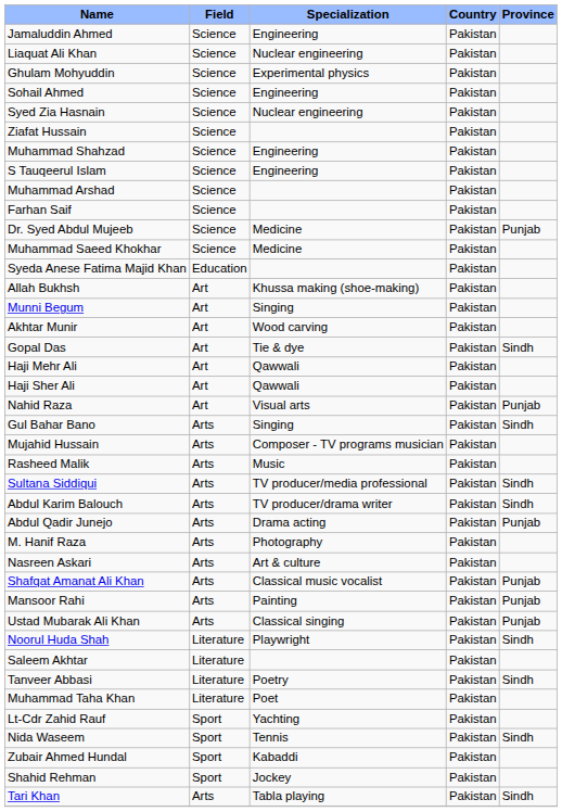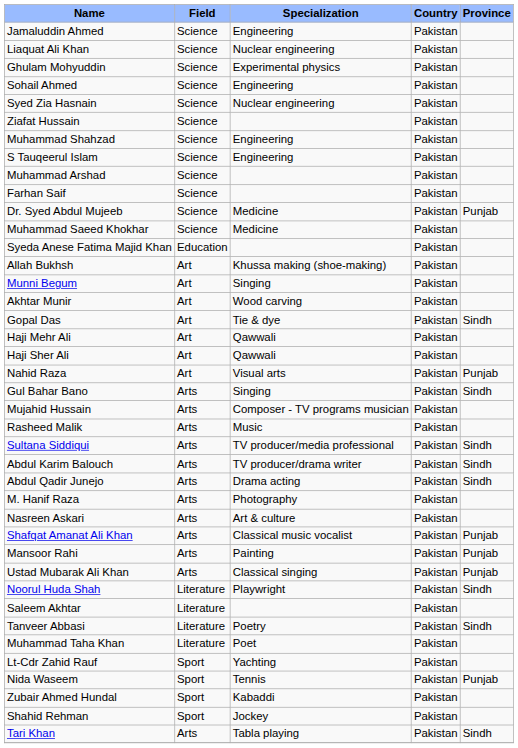 <table class="wikitable">
 <tr>
 <th style="background:#9BF"><span>Name</span></th>
 <th style="background:#9BF"><span>Field</span></th>
 <th style="background:#9BF"><span>Specialization</span></th>
 <th style="background:#9BF"><span>Country</span></th>
 <th style="background:#9BF"><span>Province</span></th>
 </tr>
 <tr>
 <td>Jamaluddin Ahmed</td>
 <td>Science</td>
 <td>Engineering</td>
 <td>Pakistan</td>
 <td></td>
 </tr>
 <tr>
 <td>Liaquat Ali Khan</td>
 <td>Science</td>
 <td>Nuclear engineering</td>
 <td>Pakistan</td>
 <td></td>
 </tr>
 <tr>
 <td>Ghulam Mohyuddin</td>
 <td>Science</td>
 <td>Experimental physics</td>
 <td>Pakistan</td>
 <td></td>
 </tr>
 <tr>
 <td>Sohail Ahmed</td>
 <td>Science</td>
 <td>Engineering</td>
 <td>Pakistan</td>
 <td></td>
 </tr>
 <tr>
 <td>Syed Zia Hasnain</td>
 <td>Science</td>
 <td>Nuclear engineering</td>
 <td>Pakistan</td>
 <td></td>
 </tr>
 <tr>
 <td>Ziafat Hussain</td>
 <td>Science</td>
 <td></td>
 <td>Pakistan</td>
 <td></td>
 </tr>
 <tr>
 <td>Muhammad Shahzad</td>
 <td>Science</td>
 <td>Engineering</td>
 <td>Pakistan</td>
 <td></td>
 </tr>
 <tr>
 <td>S Tauqeerul Islam</td>
 <td>Science</td>
 <td>Engineering</td>
 <td>Pakistan</td>
 <td></td>
 </tr>
 <tr>
 <td>Muhammad Arshad</td>
 <td>Science</td>
 <td></td>
 <td>Pakistan</td>
 <td></td>
 </tr>
 <tr>
 <td>Farhan Saif</td>
 <td>Science</td>
 <td></td>
 <td>Pakistan</td>
 <td></td>
 </tr>
 <tr>
 <td>Dr. Syed Abdul Mujeeb</td>
 <td>Science</td>
 <td>Medicine</td>
 <td>Pakistan</td>
 <td>Punjab</td>
 </tr>
 <tr>
 <td>Muhammad Saeed Khokhar</td>
 <td>Science</td>
 <td>Medicine</td>
 <td>Pakistan</td>
 <td></td>
 </tr>
 <tr>
 <td>Syeda Anese Fatima Majid Khan</td>
 <td>Education</td>
 <td></td>
 <td>Pakistan</td>
 <td></td>
 </tr>
 <tr>
 <td>Allah Bukhsh</td>
 <td>Art</td>
 <td>Khussa making (shoe-making)</td>
 <td>Pakistan</td>
 <td></td>
 </tr>
 <tr>
 <td><a href='#'>Munni Begum</a></td>
 <td>Art</td>
 <td>Singing</td>
 <td>Pakistan</td>
 <td></td>
 </tr>
 <tr>
 <td>Akhtar Munir</td>
 <td>Art</td>
 <td>Wood carving</td>
 <td>Pakistan</td>
 <td></td>
 </tr>
 <tr>
 <td>Gopal Das</td>
 <td>Art</td>
 <td>Tie & dye</td>
 <td>Pakistan</td>
 <td>Sindh</td>
 </tr>
 <tr>
 <td>Haji Mehr Ali</td>
 <td>Art</td>
 <td>Qawwali</td>
 <td>Pakistan</td>
 <td></td>
 </tr>
 <tr>
 <td>Haji Sher Ali</td>
 <td>Art</td>
 <td>Qawwali</td>
 <td>Pakistan</td>
 <td></td>
 </tr>
 <tr>
 <td>Nahid Raza</td>
 <td>Art</td>
 <td>Visual arts</td>
 <td>Pakistan</td>
 <td>Punjab</td>
 </tr>
 <tr>
 <td>Gul Bahar Bano</td>
 <td>Arts</td>
 <td>Singing</td>
 <td>Pakistan</td>
 <td>Sindh</td>
 </tr>
 <tr>
 <td>Mujahid Hussain</td>
 <td>Arts</td>
 <td>Composer - TV programs musician</td>
 <td>Pakistan</td>
 <td></td>
 </tr>
 <tr>
 <td>Rasheed Malik</td>
 <td>Arts</td>
 <td>Music</td>
 <td>Pakistan</td>
 <td></td>
 </tr>
 <tr>
 <td><a href='#'>Sultana Siddiqui</a></td>
 <td>Arts</td>
 <td>TV producer/media professional</td>
 <td>Pakistan</td>
 <td>Sindh</td>
 </tr>
 <tr>
 <td>Abdul Karim Balouch</td>
 <td>Arts</td>
 <td>TV producer/drama writer</td>
 <td>Pakistan</td>
 <td>Sindh</td>
 </tr>
 <tr>
 <td>Abdul Qadir Junejo</td>
 <td>Arts</td>
 <td>Drama acting</td>
 <td>Pakistan</td>
-<td>Punjab</td>
+<td>Sindh</td>
 </tr>
 <tr>
 <td>M. Hanif Raza</td>
 <td>Arts</td>
 <td>Photography</td>
 <td>Pakistan</td>
 <td></td>
 </tr>
 <tr>
 <td>Nasreen Askari</td>
 <td>Arts</td>
 <td>Art & culture</td>
 <td>Pakistan</td>
 <td></td>
 </tr>
 <tr>
 <td><a href='#'>Shafqat Amanat Ali Khan</a></td>
 <td>Arts</td>
 <td>Classical music vocalist</td>
 <td>Pakistan</td>
 <td>Punjab</td>
 </tr>
 <tr>
 <td>Mansoor Rahi</td>
 <td>Arts</td>
 <td>Painting</td>
 <td>Pakistan</td>
 <td>Punjab</td>
 </tr>
 <tr>
 <td>Ustad Mubarak Ali Khan</td>
 <td>Arts</td>
 <td>Classical singing</td>
 <td>Pakistan</td>
 <td>Punjab</td>
 </tr>
 <tr>
 <td><a href='#'>Noorul Huda Shah</a></td>
 <td>Literature</td>
 <td>Playwright</td>
 <td>Pakistan</td>
 <td>Sindh</td>
 </tr>
 <tr>
 <td>Saleem Akhtar</td>
 <td>Literature</td>
 <td></td>
 <td>Pakistan</td>
 <td></td>
 </tr>
 <tr>
 <td>Tanveer Abbasi</td>
 <td>Literature</td>
 <td>Poetry</td>
 <td>Pakistan</td>
 <td>Sindh</td>
 </tr>
 <tr>
 <td>Muhammad Taha Khan</td>
 <td>Literature</td>
 <td>Poet</td>
 <td>Pakistan</td>
 <td></td>
 </tr>
 <tr>
 <td>Lt-Cdr Zahid Rauf</td>
 <td>Sport</td>
 <td>Yachting</td>
 <td>Pakistan</td>
 <td></td>
 </tr>
 <tr>
 <td>Nida Waseem</td>
 <td>Sport</td>
 <td>Tennis</td>
 <td>Pakistan</td>
-<td>Sindh</td>
+<td>Punjab</td>
 </tr>
 <tr>
 <td>Zubair Ahmed Hundal</td>
 <td>Sport</td>
 <td>Kabaddi</td>
 <td>Pakistan</td>
 <td></td>
 </tr>
 <tr>
 <td>Shahid Rehman</td>
 <td>Sport</td>
 <td>Jockey</td>
 <td>Pakistan</td>
 <td></td>
 </tr>
 <tr>
 <td><a href='#'>Tari Khan</a></td>
 <td>Arts</td>
 <td>Tabla playing</td>
 <td>Pakistan</td>
 <td>Sindh</td>
 </tr>
 <tr>
 </tr>
 </table>
